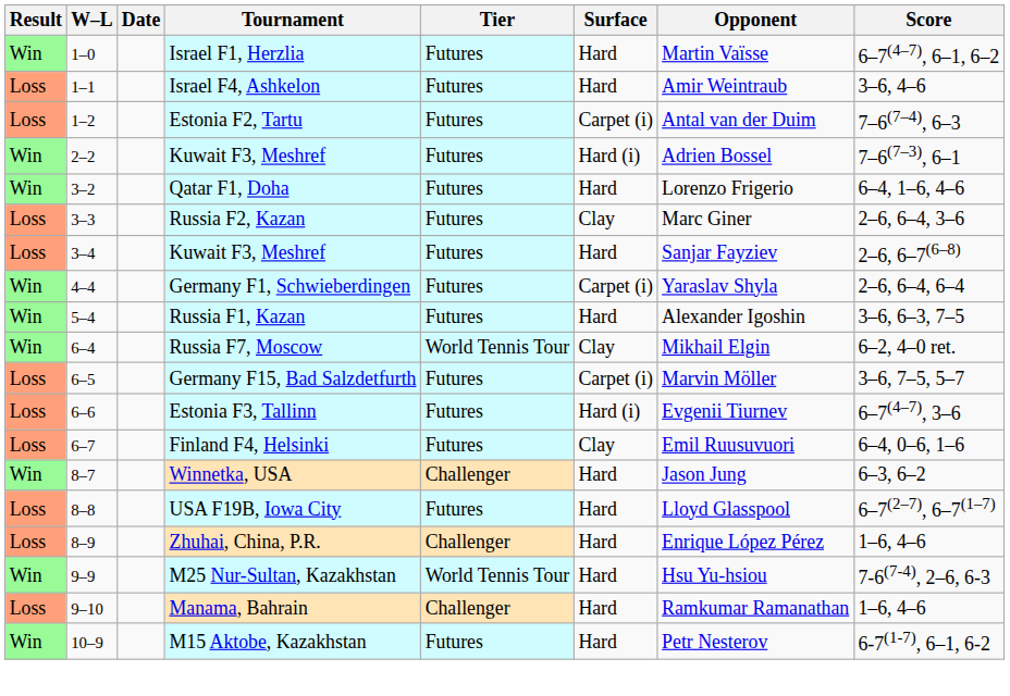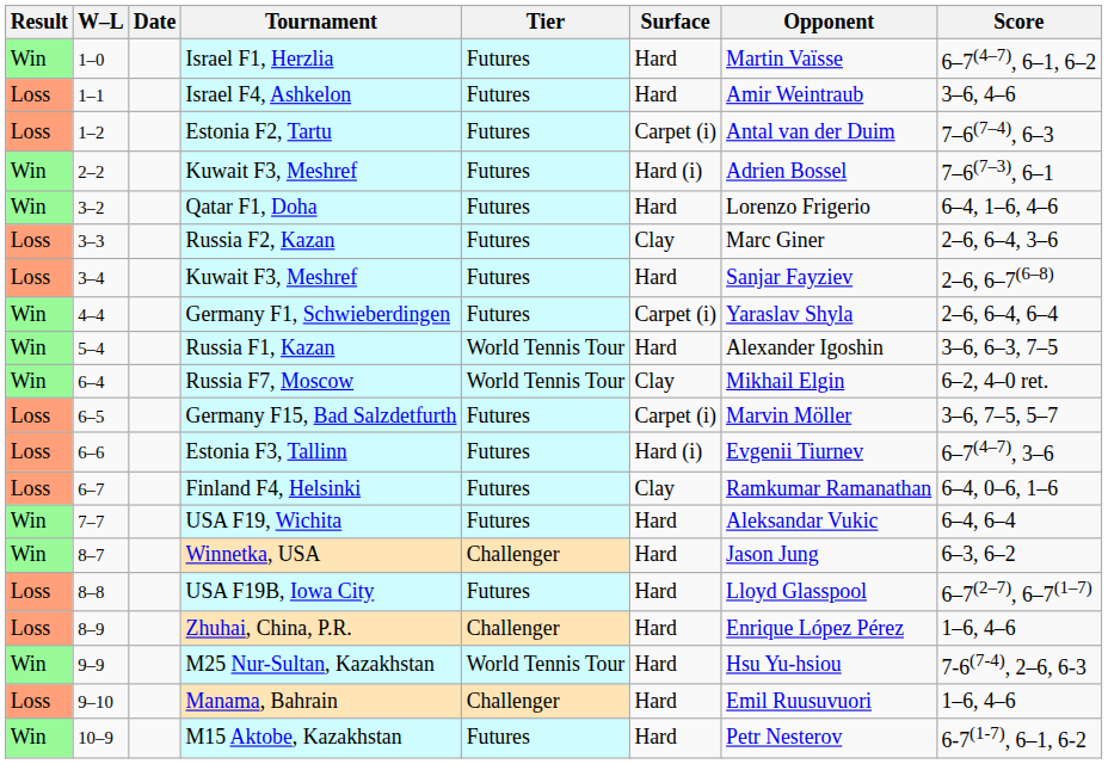 <table class="sortable wikitable">
 <tr>
 <th>Result</th>
 <th class="unsortable">W–L</th>
 <th>Date</th>
 <th>Tournament</th>
 <th>Tier</th>
 <th>Surface</th>
 <th>Opponent</th>
 <th class="unsortable">Score</th>
 </tr>
 <tr>
 <td bgcolor=98fb98>Win</td>
 <td><small>1–0</small></td>
 <td></td>
 <td style="background:#cffcff;">Israel F1, <a href='#'>Herzlia</a></td>
 <td style="background:#cffcff;">Futures</td>
 <td>Hard</td>
 <td> <a href='#'>Martin Vaïsse</a></td>
 <td>6–7<sup>(4–7)</sup>, 6–1, 6–2</td>
 </tr>
 <tr>
 <td bgcolor=FFA07A>Loss</td>
 <td><small>1–1</small></td>
 <td></td>
 <td style="background:#cffcff;">Israel F4, <a href='#'>Ashkelon</a></td>
 <td style="background:#cffcff;">Futures</td>
 <td>Hard</td>
 <td> <a href='#'>Amir Weintraub</a></td>
 <td>3–6, 4–6</td>
 </tr>
 <tr>
 <td bgcolor=FFA07A>Loss</td>
 <td><small>1–2</small></td>
 <td></td>
 <td style="background:#cffcff;">Estonia F2, <a href='#'>Tartu</a></td>
 <td style="background:#cffcff;">Futures</td>
 <td>Carpet (i)</td>
 <td> <a href='#'>Antal van der Duim</a></td>
 <td>7–6<sup>(7–4)</sup>, 6–3</td>
 </tr>
 <tr>
 <td bgcolor=98fb98>Win</td>
 <td><small>2–2</small></td>
 <td></td>
 <td style="background:#cffcff;">Kuwait F3, <a href='#'>Meshref</a></td>
 <td style="background:#cffcff;">Futures</td>
 <td>Hard (i)</td>
 <td> <a href='#'>Adrien Bossel</a></td>
 <td>7–6<sup>(7–3)</sup>, 6–1</td>
 </tr>
 <tr>
 <td bgcolor=98fb98>Win</td>
 <td><small>3–2</small></td>
 <td></td>
 <td style="background:#cffcff;">Qatar F1, <a href='#'>Doha</a></td>
 <td style="background:#cffcff;">Futures</td>
 <td>Hard</td>
 <td> Lorenzo Frigerio</td>
 <td>6–4, 1–6, 4–6</td>
 </tr>
 <tr>
 <td bgcolor=FFA07A>Loss</td>
 <td><small>3–3</small></td>
 <td></td>
 <td style="background:#cffcff;">Russia F2, <a href='#'>Kazan</a></td>
 <td style="background:#cffcff;">Futures</td>
 <td>Clay</td>
 <td> Marc Giner</td>
 <td>2–6, 6–4, 3–6</td>
 </tr>
 <tr>
 <td bgcolor=FFA07A>Loss</td>
 <td><small>3–4</small></td>
 <td></td>
 <td style="background:#cffcff;">Kuwait F3, <a href='#'>Meshref</a></td>
 <td style="background:#cffcff;">Futures</td>
 <td>Hard</td>
 <td> <a href='#'>Sanjar Fayziev</a></td>
 <td>2–6, 6–7<sup>(6–8)</sup></td>
 </tr>
 <tr>
 <td bgcolor=98fb98>Win</td>
 <td><small>4–4</small></td>
 <td></td>
 <td style="background:#cffcff;">Germany F1, <a href='#'>Schwieberdingen</a></td>
 <td style="background:#cffcff;">Futures</td>
 <td>Carpet (i)</td>
 <td> <a href='#'>Yaraslav Shyla</a></td>
 <td>2–6, 6–4, 6–4</td>
 </tr>
 <tr>
 <td bgcolor=98fb98>Win</td>
 <td><small>5–4</small></td>
 <td></td>
 <td style="background:#cffcff;">Russia F1, <a href='#'>Kazan</a></td>
-<td style="background:#cffcff;">Futures</td>
+<td style="background:#cffcff;">World Tennis Tour</td>
 <td>Hard</td>
 <td> Alexander Igoshin</td>
 <td>3–6, 6–3, 7–5</td>
 </tr>
 <tr>
 <td bgcolor=98fb98>Win</td>
 <td><small>6–4</small></td>
 <td></td>
 <td style="background:#cffcff;">Russia F7, <a href='#'>Moscow</a></td>
 <td style="background:#cffcff;">World Tennis Tour</td>
 <td>Clay</td>
 <td> <a href='#'>Mikhail Elgin</a></td>
 <td>6–2, 4–0 ret.</td>
 </tr>
 <tr>
 <td bgcolor=FFA07A>Loss</td>
 <td><small>6–5</small></td>
 <td></td>
 <td style="background:#cffcff;">Germany F15, <a href='#'>Bad Salzdetfurth</a></td>
 <td style="background:#cffcff;">Futures</td>
 <td>Carpet (i)</td>
 <td> <a href='#'>Marvin Möller</a></td>
 <td>3–6, 7–5, 5–7</td>
 </tr>
 <tr>
 <td bgcolor=FFA07A>Loss</td>
 <td><small>6–6</small></td>
 <td></td>
 <td style="background:#cffcff;">Estonia F3, <a href='#'>Tallinn</a></td>
 <td style="background:#cffcff;">Futures</td>
 <td>Hard (i)</td>
 <td> <a href='#'>Evgenii Tiurnev</a></td>
 <td>6–7<sup>(4–7)</sup>, 3–6</td>
 </tr>
 <tr>
 <td bgcolor=FFA07A>Loss</td>
 <td><small>6–7</small></td>
 <td></td>
 <td style="background:#cffcff;">Finland F4, <a href='#'>Helsinki</a></td>
 <td style="background:#cffcff;">Futures</td>
 <td>Clay</td>
-<td> <a href='#'>Emil Ruusuvuori</a></td>
+<td> <a href='#'>Ramkumar Ramanathan</a></td>
 <td>6–4, 0–6, 1–6</td>
+</tr>
+<tr>
+<td bgcolor=98fb98>Win</td>
+<td><small>7–7</small></td>
+<td></td>
+<td style="background:#cffcff;">USA F19, <a href='#'>Wichita</a></td>
+<td style="background:#cffcff;">Futures</td>
+<td>Hard</td>
+<td> <a href='#'>Aleksandar Vukic</a></td>
+<td>6–4, 6–4</td>
 </tr>
 <tr>
 <td bgcolor=98fb98>Win</td>
 <td><small>8–7</small></td>
 <td><a href='#'></a></td>
 <td style="background:moccasin;"><a href='#'>Winnetka</a>, USA</td>
 <td style="background:moccasin;">Challenger</td>
 <td>Hard</td>
 <td> <a href='#'>Jason Jung</a></td>
 <td>6–3, 6–2</td>
 </tr>
 <tr>
 <td bgcolor=FFA07A>Loss</td>
 <td><small>8–8</small></td>
 <td></td>
 <td style="background:#cffcff;">USA F19B, <a href='#'>Iowa City</a></td>
 <td style="background:#cffcff;">Futures</td>
 <td>Hard</td>
 <td> <a href='#'>Lloyd Glasspool</a></td>
 <td>6–7<sup>(2–7)</sup>, 6–7<sup>(1–7)</sup></td>
 </tr>
 <tr>
 <td bgcolor=FFA07A>Loss</td>
 <td><small>8–9</small></td>
 <td><a href='#'></a></td>
 <td style="background:moccasin;"><a href='#'>Zhuhai</a>, China, P.R.</td>
 <td style="background:moccasin;">Challenger</td>
 <td>Hard</td>
 <td> <a href='#'>Enrique López Pérez</a></td>
 <td>1–6, 4–6</td>
 </tr>
 <tr>
 <td bgcolor=98fb98>Win</td>
 <td><small>9–9</small></td>
 <td></td>
 <td style="background:#cffcff;">M25 <a href='#'>Nur-Sultan</a>, Kazakhstan</td>
 <td style="background:#cffcff;">World Tennis Tour</td>
 <td>Hard</td>
 <td> <a href='#'>Hsu Yu-hsiou</a></td>
 <td>7-6<sup>(7-4)</sup>, 2–6, 6-3</td>
 </tr>
 <tr>
 <td bgcolor=FFA07A>Loss</td>
 <td><small>9–10</small></td>
 <td><a href='#'></a></td>
 <td style="background:moccasin;"><a href='#'>Manama</a>, Bahrain</td>
 <td style="background:moccasin;">Challenger</td>
 <td>Hard</td>
-<td> <a href='#'>Ramkumar Ramanathan</a></td>
+<td> <a href='#'>Emil Ruusuvuori</a></td>
 <td>1–6, 4–6</td>
 </tr>
 <tr>
 <td bgcolor=98fb98>Win</td>
 <td><small>10–9</small></td>
 <td></td>
 <td style="background:#cffcff;">M15 <a href='#'>Aktobe</a>, Kazakhstan</td>
 <td style="background:#cffcff;">Futures</td>
 <td>Hard</td>
 <td> <a href='#'>Petr Nesterov</a></td>
 <td>6-7<sup>(1-7)</sup>, 6–1, 6-2</td>
 </tr>
 </table>
